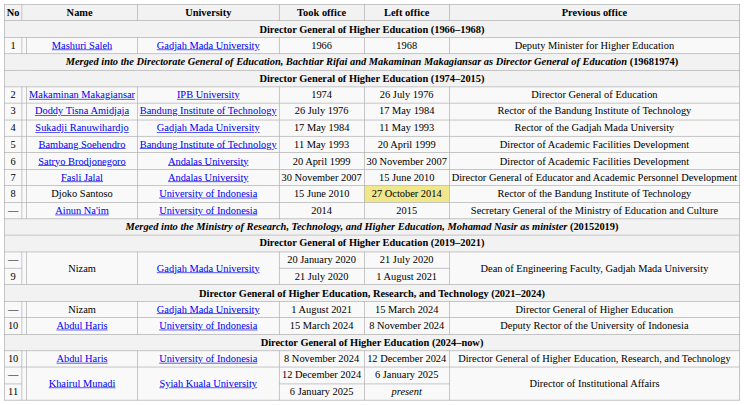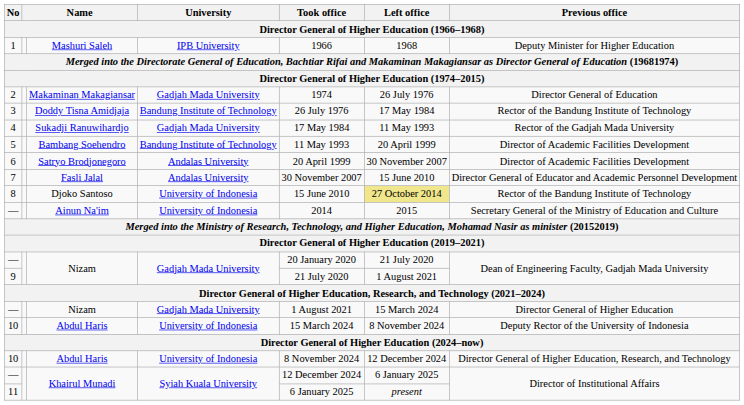 <table class="wikitable" style="text-align:center">
 <tr>
 <th>No</th>
 <th colspan="2">Name</th>
 <th>University</th>
 <th>Took office</th>
 <th>Left office</th>
 <th>Previous office</th>
 </tr>
 <tr>
 <th colspan="7"><strong>Director General of Higher Education (1966–1968)</strong></th>
 </tr>
 <tr>
 <td>1</td>
 <td></td>
 <td><a href='#'>Mashuri Saleh</a></td>
-<td><a href='#'>Gadjah Mada University</a></td>
+<td><a href='#'>IPB University</a></td>
 <td>1966</td>
 <td>1968</td>
 <td>Deputy Minister for Higher Education</td>
 </tr>
 <tr>
 <th colspan="7"><em>Merged into the Directorate General of Education, Bachtiar Rifai and Makaminan Makagiansar as Director General of Education</em> (19681974)</th>
 </tr>
 <tr>
 <th colspan="7">Director General of Higher Education (1974–2015)</th>
 </tr>
 <tr>
 <td>2</td>
 <td></td>
 <td><a href='#'>Makaminan Makagiansar</a></td>
-<td><a href='#'>IPB University</a></td>
+<td><a href='#'>Gadjah Mada University</a></td>
 <td>1974</td>
 <td>26 July 1976</td>
 <td>Director General of Education</td>
 </tr>
 <tr>
 <td>3</td>
 <td></td>
 <td><a href='#'>Doddy Tisna Amidjaja</a></td>
 <td><a href='#'>Bandung Institute of Technology</a></td>
 <td>26 July 1976</td>
 <td>17 May 1984</td>
 <td>Rector of the Bandung Institute of Technology</td>
 </tr>
 <tr>
 <td>4</td>
 <td></td>
 <td><a href='#'>Sukadji Ranuwihardjo</a></td>
 <td><a href='#'>Gadjah Mada University</a></td>
 <td>17 May 1984</td>
 <td>11 May 1993</td>
 <td>Rector of the Gadjah Mada University</td>
 </tr>
 <tr>
 <td>5</td>
 <td></td>
 <td><a href='#'>Bambang Soehendro</a></td>
 <td><a href='#'>Bandung Institute of Technology</a></td>
 <td>11 May 1993</td>
 <td>20 April 1999</td>
 <td>Director of Academic Facilities Development</td>
 </tr>
 <tr>
 <td>6</td>
 <td></td>
 <td><a href='#'>Satryo Brodjonegoro</a></td>
 <td><a href='#'>Andalas University</a></td>
 <td>20 April 1999</td>
 <td>30 November 2007</td>
 <td>Director of Academic Facilities Development</td>
 </tr>
 <tr>
 <td>7</td>
 <td></td>
 <td><a href='#'>Fasli Jalal</a></td>
 <td><a href='#'>Andalas University</a></td>
 <td>30 November 2007</td>
 <td>15 June 2010</td>
 <td>Director General of Educator and Academic Personnel Development</td>
 </tr>
 <tr>
 <td>8</td>
 <td></td>
 <td>Djoko Santoso</td>
 <td><a href='#'>University of Indonesia</a></td>
 <td>15 June 2010</td>
 <td style="background: khaki;">27 October 2014</td>
 <td>Rector of the Bandung Institute of Technology</td>
 </tr>
 <tr>
 <td>—</td>
 <td></td>
 <td><a href='#'>Ainun Na'im</a></td>
 <td><a href='#'>University of Indonesia</a></td>
 <td>2014</td>
 <td>2015</td>
 <td>Secretary General of the Ministry of Education and Culture</td>
 </tr>
 <tr>
 <th colspan="7"><em>Merged into the Ministry of Research, Technology, and Higher Education, Mohamad Nasir as minister</em> (20152019)</th>
 </tr>
 <tr>
 <th colspan="7">Director General of Higher Education (2019–2021)</th>
 </tr>
 <tr>
 <td>—</td>
 <td rowspan="2"></td>
 <td rowspan="2">Nizam</td>
 <td rowspan="2"><a href='#'>Gadjah Mada University</a></td>
 <td>20 January 2020</td>
 <td>21 July 2020</td>
 <td rowspan="2">Dean of Engineering Faculty, Gadjah Mada University</td>
 </tr>
 <tr>
 <td>9</td>
 <td>21 July 2020</td>
 <td>1 August 2021</td>
 </tr>
 <tr>
 <th colspan="7"><strong>Director General of Higher Education, Research, and Technology (2021–2024)</strong></th>
 </tr>
 <tr>
 <td>—</td>
 <td></td>
 <td>Nizam</td>
 <td><a href='#'>Gadjah Mada University</a></td>
 <td>1 August 2021</td>
 <td>15 March 2024</td>
 <td>Director General of Higher Education</td>
 </tr>
 <tr>
 <td>10</td>
 <td></td>
 <td><a href='#'>Abdul Haris</a></td>
 <td><a href='#'>University of Indonesia</a></td>
 <td>15 March 2024</td>
 <td>8 November 2024</td>
 <td>Deputy Rector of the University of Indonesia</td>
 </tr>
 <tr>
 <th colspan="7">Director General of Higher Education (2024–now)</th>
 </tr>
 <tr>
 <td>10</td>
 <td></td>
 <td><a href='#'>Abdul Haris</a></td>
 <td><a href='#'>University of Indonesia</a></td>
 <td>8 November 2024</td>
 <td>12 December 2024</td>
 <td>Director General of Higher Education, Research, and Technology</td>
 </tr>
 <tr>
 <td>—</td>
 <td rowspan="2"></td>
 <td rowspan="2"><a href='#'>Khairul Munadi</a></td>
 <td rowspan="2"><a href='#'>Syiah Kuala University</a></td>
 <td>12 December 2024</td>
 <td>6 January 2025</td>
 <td rowspan="2">Director of Institutional Affairs</td>
 </tr>
 <tr>
 <td>11</td>
 <td>6 January 2025</td>
 <td><em>present</em></td>
 </tr>
 </table>
